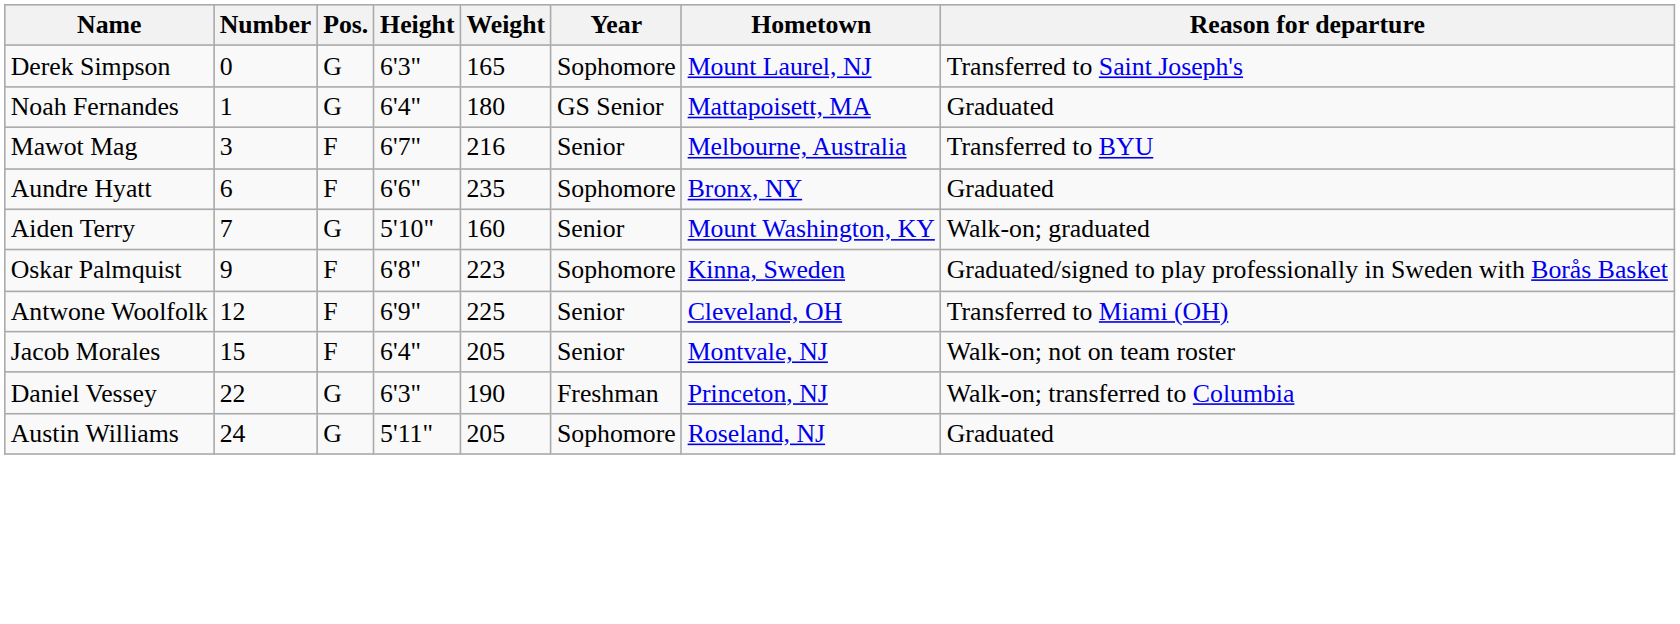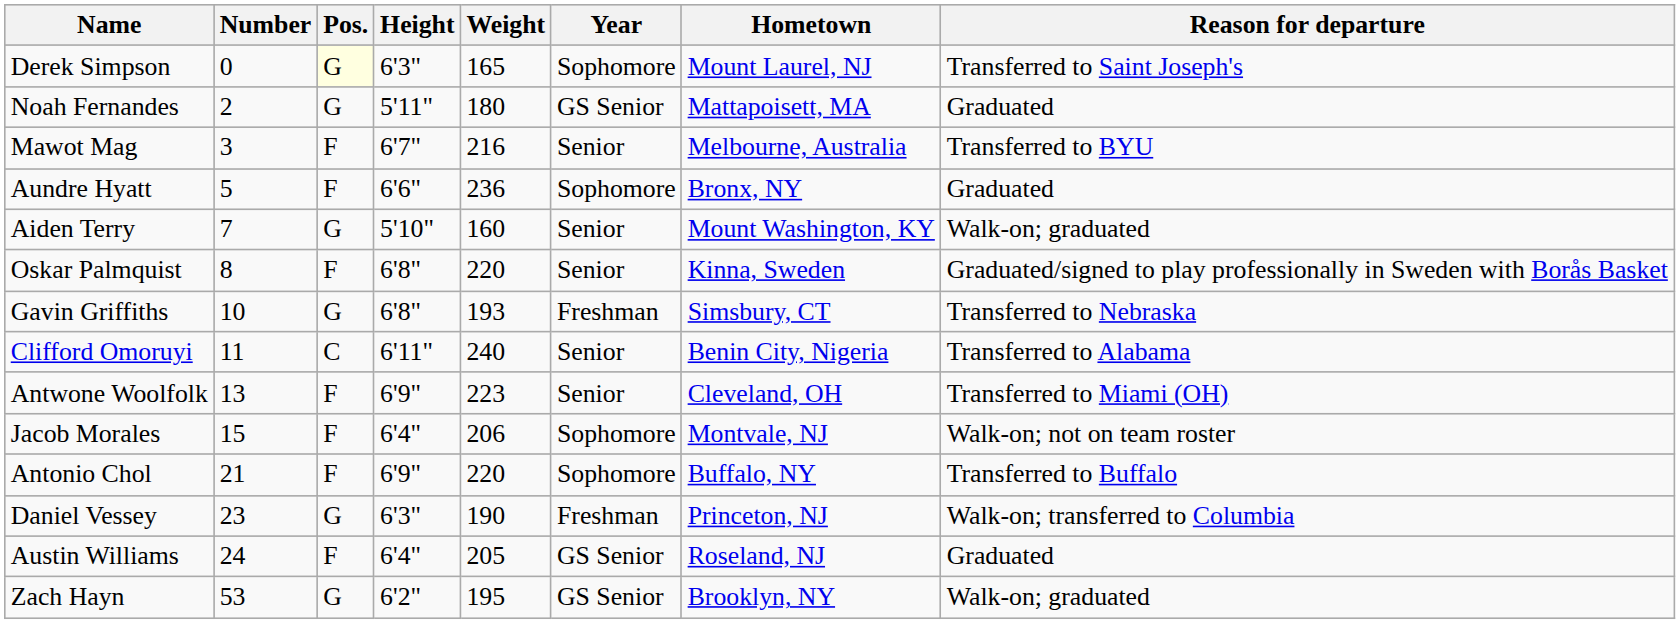 <table class="wikitable sortable" border="1">
 <tr>
 <th>Name</th>
 <th>Number</th>
 <th>Pos.</th>
 <th>Height</th>
 <th>Weight</th>
 <th>Year</th>
 <th>Hometown</th>
 <th class="unsortable">Reason for departure</th>
 </tr>
 <tr>
 <td>Derek Simpson</td>
 <td>0</td>
-<td>G</td>
+<td style="background: lightyellow;">G</td>
 <td>6'3"</td>
 <td>165</td>
 <td>Sophomore</td>
 <td><a href='#'>Mount Laurel, NJ</a></td>
 <td>Transferred to <a href='#'>Saint Joseph's</a></td>
 </tr>
 <tr>
 <td>Noah Fernandes</td>
-<td>1</td>
+<td>2</td>
 <td>G</td>
-<td>6'4"</td>
+<td>5'11"</td>
 <td>180</td>
 <td>GS Senior</td>
 <td><a href='#'>Mattapoisett, MA</a></td>
 <td>Graduated</td>
 </tr>
 <tr>
 <td>Mawot Mag</td>
 <td>3</td>
 <td>F</td>
 <td>6'7"</td>
 <td>216</td>
 <td>Senior</td>
 <td><a href='#'>Melbourne, Australia</a></td>
 <td>Transferred to <a href='#'>BYU</a></td>
 </tr>
 <tr>
 <td>Aundre Hyatt</td>
-<td>6</td>
+<td>5</td>
 <td>F</td>
 <td>6'6"</td>
-<td>235</td>
+<td>236</td>
 <td>Sophomore</td>
 <td><a href='#'>Bronx, NY</a></td>
 <td>Graduated</td>
 </tr>
 <tr>
 <td>Aiden Terry</td>
 <td>7</td>
 <td>G</td>
 <td>5'10"</td>
 <td>160</td>
 <td>Senior</td>
 <td><a href='#'>Mount Washington, KY</a></td>
 <td>Walk-on; graduated</td>
 </tr>
 <tr>
 <td>Oskar Palmquist</td>
-<td>9</td>
+<td>8</td>
 <td>F</td>
 <td>6'8"</td>
-<td>223</td>
-<td>Sophomore</td>
+<td>220</td>
+<td> Senior</td>
 <td><a href='#'>Kinna, Sweden</a></td>
 <td>Graduated/signed to play professionally in Sweden with <a href='#'>Borås Basket</a></td>
 </tr>
 <tr>
+<td>Gavin Griffiths</td>
+<td>10</td>
+<td>G</td>
+<td>6'8"</td>
+<td>193</td>
+<td>Freshman</td>
+<td><a href='#'>Simsbury, CT</a></td>
+<td>Transferred to <a href='#'>Nebraska</a></td>
+</tr>
+<tr>
+<td><a href='#'>Clifford Omoruyi</a></td>
+<td>11</td>
+<td>C</td>
+<td>6'11"</td>
+<td>240</td>
+<td>Senior</td>
+<td><a href='#'>Benin City, Nigeria</a></td>
+<td>Transferred to <a href='#'>Alabama</a></td>
+</tr>
+<tr>
 <td>Antwone Woolfolk</td>
-<td>12</td>
+<td>13</td>
 <td>F</td>
 <td>6'9"</td>
-<td>225</td>
+<td>223</td>
 <td> Senior</td>
 <td><a href='#'>Cleveland, OH</a></td>
 <td>Transferred to <a href='#'>Miami (OH)</a></td>
 </tr>
 <tr>
 <td>Jacob Morales</td>
 <td>15</td>
 <td>F</td>
 <td>6'4"</td>
-<td>205</td>
-<td>Senior</td>
+<td>206</td>
+<td>Sophomore</td>
 <td><a href='#'>Montvale, NJ</a></td>
 <td>Walk-on; not on team roster</td>
 </tr>
 <tr>
+<td>Antonio Chol</td>
+<td>21</td>
+<td>F</td>
+<td>6'9"</td>
+<td>220</td>
+<td>Sophomore</td>
+<td><a href='#'>Buffalo, NY</a></td>
+<td>Transferred to <a href='#'>Buffalo</a></td>
+</tr>
+<tr>
 <td>Daniel Vessey</td>
-<td>22</td>
+<td>23</td>
 <td>G</td>
 <td>6'3"</td>
 <td>190</td>
 <td>Freshman</td>
 <td><a href='#'>Princeton, NJ</a></td>
 <td>Walk-on; transferred to <a href='#'>Columbia</a></td>
 </tr>
 <tr>
 <td>Austin Williams</td>
 <td>24</td>
-<td>G</td>
-<td>5'11"</td>
+<td>F</td>
+<td>6'4"</td>
 <td>205</td>
-<td>Sophomore</td>
+<td>GS Senior</td>
 <td><a href='#'>Roseland, NJ</a></td>
 <td>Graduated</td>
 </tr>
+<tr>
+<td>Zach Hayn</td>
+<td>53</td>
+<td>G</td>
+<td>6'2"</td>
+<td>195</td>
+<td>GS Senior</td>
+<td><a href='#'>Brooklyn, NY</a></td>
+<td>Walk-on; graduated</td>
+</tr>
 </table>
